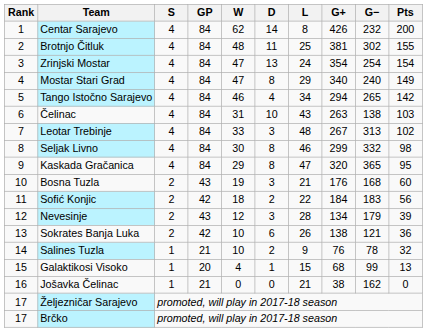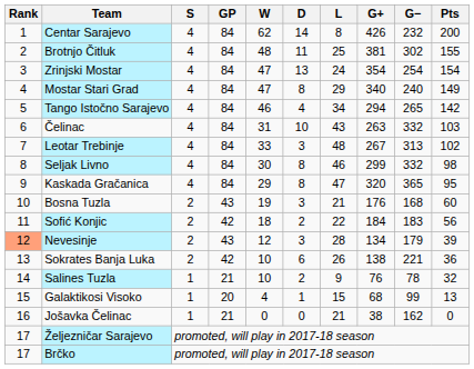 <table class="wikitable" style="text-align: center">
 <tr>
 <th style="width:8%;">Rank</th>
 <th style="width:28%;">Team</th>
 <th style="width:8%;">S</th>
 <th style="width:8%;">GP</th>
 <th style="width:8%;">W</th>
 <th style="width:8%;">D</th>
 <th style="width:8%;">L</th>
 <th style="width:8%;">G+</th>
 <th style="width:8%;">G−</th>
 <th style="width:8%;">Pts</th>
 </tr>
 <tr>
 <td>1</td>
 <td style="text-align:left; background-color:#BBF3FF">Centar Sarajevo</td>
 <td>4</td>
 <td>84</td>
 <td>62</td>
 <td>14</td>
 <td>8</td>
 <td>426</td>
 <td>232</td>
 <td>200</td>
 </tr>
 <tr>
 <td>2</td>
 <td style="text-align:left; background-color:#BBF3FF">Brotnjo Čitluk</td>
 <td>4</td>
 <td>84</td>
 <td>48</td>
 <td>11</td>
 <td>25</td>
 <td>381</td>
 <td>302</td>
 <td>155</td>
 </tr>
 <tr>
 <td>3</td>
 <td style="text-align:left; background-color:#BBF3FF">Zrinjski Mostar</td>
 <td>4</td>
 <td>84</td>
 <td>47</td>
 <td>13</td>
 <td>24</td>
 <td>354</td>
 <td>254</td>
 <td>154</td>
 </tr>
 <tr>
 <td>4</td>
 <td style="text-align:left; background-color:#BBF3FF">Mostar Stari Grad</td>
 <td>4</td>
 <td>84</td>
 <td>47</td>
 <td>8</td>
 <td>29</td>
 <td>340</td>
 <td>240</td>
 <td>149</td>
 </tr>
 <tr>
 <td>5</td>
 <td style="text-align:left; background-color:#BBF3FF">Tango Istočno Sarajevo</td>
 <td>4</td>
 <td>84</td>
 <td>46</td>
 <td>4</td>
 <td>34</td>
 <td>294</td>
 <td>265</td>
 <td>142</td>
 </tr>
 <tr>
 <td>6</td>
 <td style="text-align:left;">Čelinac</td>
 <td>4</td>
 <td>84</td>
 <td>31</td>
 <td>10</td>
 <td>43</td>
 <td>263</td>
-<td>138</td>
+<td>332</td>
 <td>103</td>
 </tr>
 <tr>
 <td>7</td>
 <td style="text-align:left; background-color:#BBF3FF">Leotar Trebinje</td>
 <td>4</td>
 <td>84</td>
 <td>33</td>
 <td>3</td>
 <td>48</td>
 <td>267</td>
 <td>313</td>
 <td>102</td>
 </tr>
 <tr>
 <td>8</td>
 <td style="text-align:left; background-color:#BBF3FF">Seljak Livno</td>
 <td>4</td>
 <td>84</td>
 <td>30</td>
 <td>8</td>
 <td>46</td>
 <td>299</td>
 <td>332</td>
 <td>98</td>
 </tr>
 <tr>
 <td>9</td>
 <td style="text-align:left;">Kaskada Gračanica</td>
 <td>4</td>
 <td>84</td>
 <td>29</td>
 <td>8</td>
 <td>47</td>
 <td>320</td>
 <td>365</td>
 <td>95</td>
 </tr>
 <tr>
 <td>10</td>
 <td style="text-align:left;">Bosna Tuzla</td>
 <td>2</td>
 <td>43</td>
 <td>19</td>
 <td>3</td>
 <td>21</td>
 <td>176</td>
 <td>168</td>
 <td>60</td>
 </tr>
 <tr>
 <td>11</td>
 <td style="text-align:left; background-color:#BBF3FF">Sofić Konjic</td>
 <td>2</td>
 <td>42</td>
 <td>18</td>
 <td>2</td>
 <td>22</td>
 <td>184</td>
 <td>183</td>
 <td>56</td>
 </tr>
 <tr>
-<td>12</td>
+<td style="background: lightsalmon;">12</td>
 <td style="text-align:left; background-color:#BBF3FF">Nevesinje</td>
 <td>2</td>
 <td>43</td>
 <td>12</td>
 <td>3</td>
 <td>28</td>
 <td>134</td>
 <td>179</td>
 <td>39</td>
 </tr>
 <tr>
 <td>13</td>
 <td style="text-align:left;">Sokrates Banja Luka</td>
 <td>2</td>
 <td>42</td>
 <td>10</td>
 <td>6</td>
 <td>26</td>
 <td>138</td>
-<td>121</td>
+<td>221</td>
 <td>36</td>
 </tr>
 <tr>
 <td>14</td>
 <td style="text-align:left; background-color:#BBF3FF">Salines Tuzla</td>
 <td>1</td>
 <td>21</td>
 <td>10</td>
 <td>2</td>
 <td>9</td>
 <td>76</td>
 <td>78</td>
 <td>32</td>
 </tr>
 <tr>
 <td>15</td>
 <td style="text-align:left;">Galaktikosi Visoko</td>
 <td>1</td>
 <td>20</td>
 <td>4</td>
 <td>1</td>
 <td>15</td>
 <td>68</td>
 <td>99</td>
 <td>13</td>
 </tr>
 <tr>
 <td>16</td>
 <td style="text-align:left;">Jošavka Čelinac</td>
 <td>1</td>
 <td>21</td>
 <td>0</td>
 <td>0</td>
 <td>21</td>
 <td>38</td>
 <td>162</td>
 <td>0</td>
 </tr>
 <tr>
 <td>17</td>
 <td style="text-align:left; background-color:#BBF3FF">Željezničar Sarajevo</td>
 <td colspan=8; style="text-align:left;"><em>promoted, will play in 2017-18 season</em></td>
 </tr>
 <tr>
 <td>17</td>
 <td style="text-align:left; background-color:#BBF3FF">Brčko</td>
 <td colspan=8; style="text-align:left;"><em>promoted, will play in 2017-18 season</em></td>
 </tr>
 </table>
